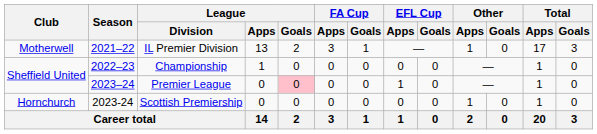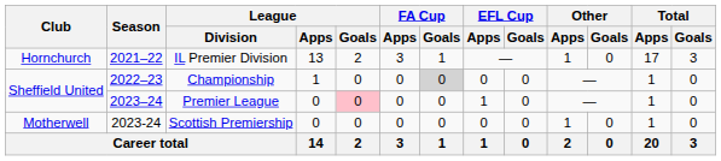 <table class="wikitable" style="text-align:center">
 <tr>
 <th rowspan="2">Club</th>
 <th rowspan="2">Season</th>
 <th colspan="3">League</th>
 <th colspan="2"><a href='#'>FA Cup</a></th>
 <th colspan="2"><a href='#'>EFL Cup</a></th>
 <th colspan="2">Other</th>
 <th colspan="2">Total</th>
 </tr>
 <tr>
 <th>Division</th>
 <th>Apps</th>
 <th>Goals</th>
 <th>Apps</th>
 <th>Goals</th>
 <th>Apps</th>
 <th>Goals</th>
 <th>Apps</th>
 <th>Goals</th>
 <th>Apps</th>
 <th>Goals</th>
 </tr>
 <tr>
-<td><a href='#'>Motherwell</a></td>
+<td><a href='#'>Hornchurch</a></td>
 <td><a href='#'>2021–22</a></td>
 <td><a href='#'>IL</a> Premier Division</td>
 <td>13</td>
 <td>2</td>
 <td>3</td>
 <td>1</td>
 <td colspan="2">—</td>
 <td>1</td>
 <td>0</td>
 <td>17</td>
 <td>3</td>
 </tr>
 <tr>
 <td rowspan="2"><a href='#'>Sheffield United</a></td>
 <td><a href='#'>2022–23</a></td>
 <td><a href='#'>Championship</a></td>
 <td>1</td>
 <td>0</td>
 <td>0</td>
-<td>0</td>
+<td style="background: lightgrey;">0</td>
 <td>0</td>
 <td>0</td>
 <td colspan="2">—</td>
 <td>1</td>
 <td>0</td>
 </tr>
 <tr>
 <td><a href='#'>2023–24</a></td>
 <td><a href='#'>Premier League</a></td>
 <td>0</td>
 <td style="background: pink;">0</td>
 <td>0</td>
 <td>0</td>
 <td>1</td>
 <td>0</td>
 <td colspan="2">—</td>
 <td>1</td>
 <td>0</td>
 </tr>
 <tr>
-<td><a href='#'>Hornchurch</a></td>
+<td><a href='#'>Motherwell</a></td>
 <td>2023-24</td>
 <td><a href='#'>Scottish Premiership</a></td>
 <td>0</td>
 <td>0</td>
 <td>0</td>
 <td>0</td>
 <td>0</td>
 <td>0</td>
 <td>1</td>
 <td>0</td>
 <td>1</td>
 <td>0</td>
 </tr>
 <tr>
 <th colspan="3">Career total</th>
 <th>14</th>
 <th>2</th>
 <th>3</th>
 <th>1</th>
 <th>1</th>
 <th>0</th>
 <th>2</th>
 <th>0</th>
 <th>20</th>
 <th>3</th>
 </tr>
 </table>
